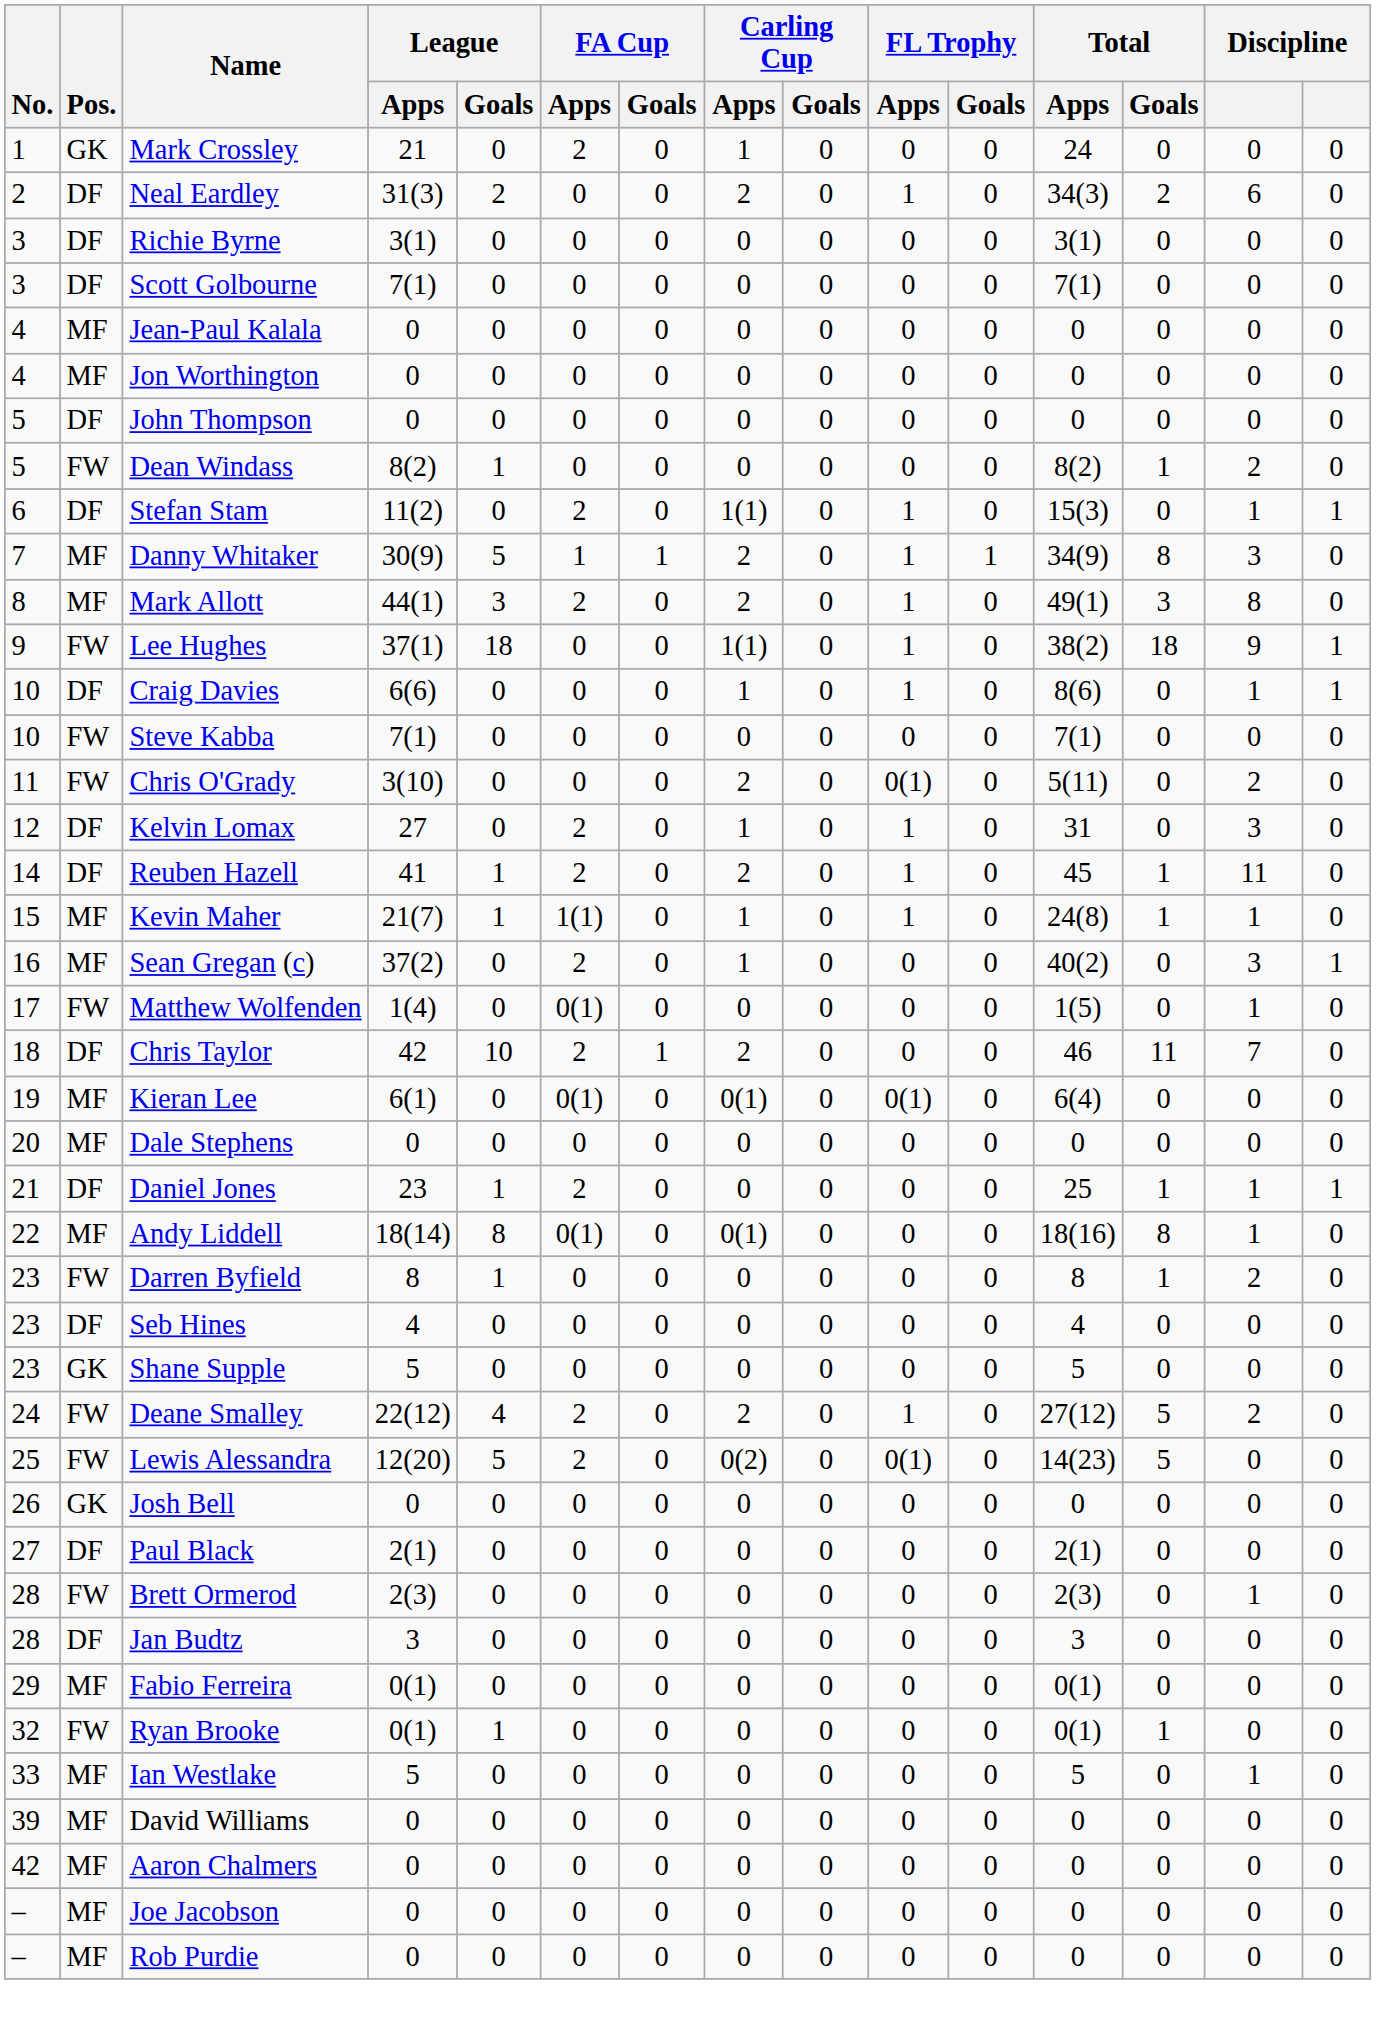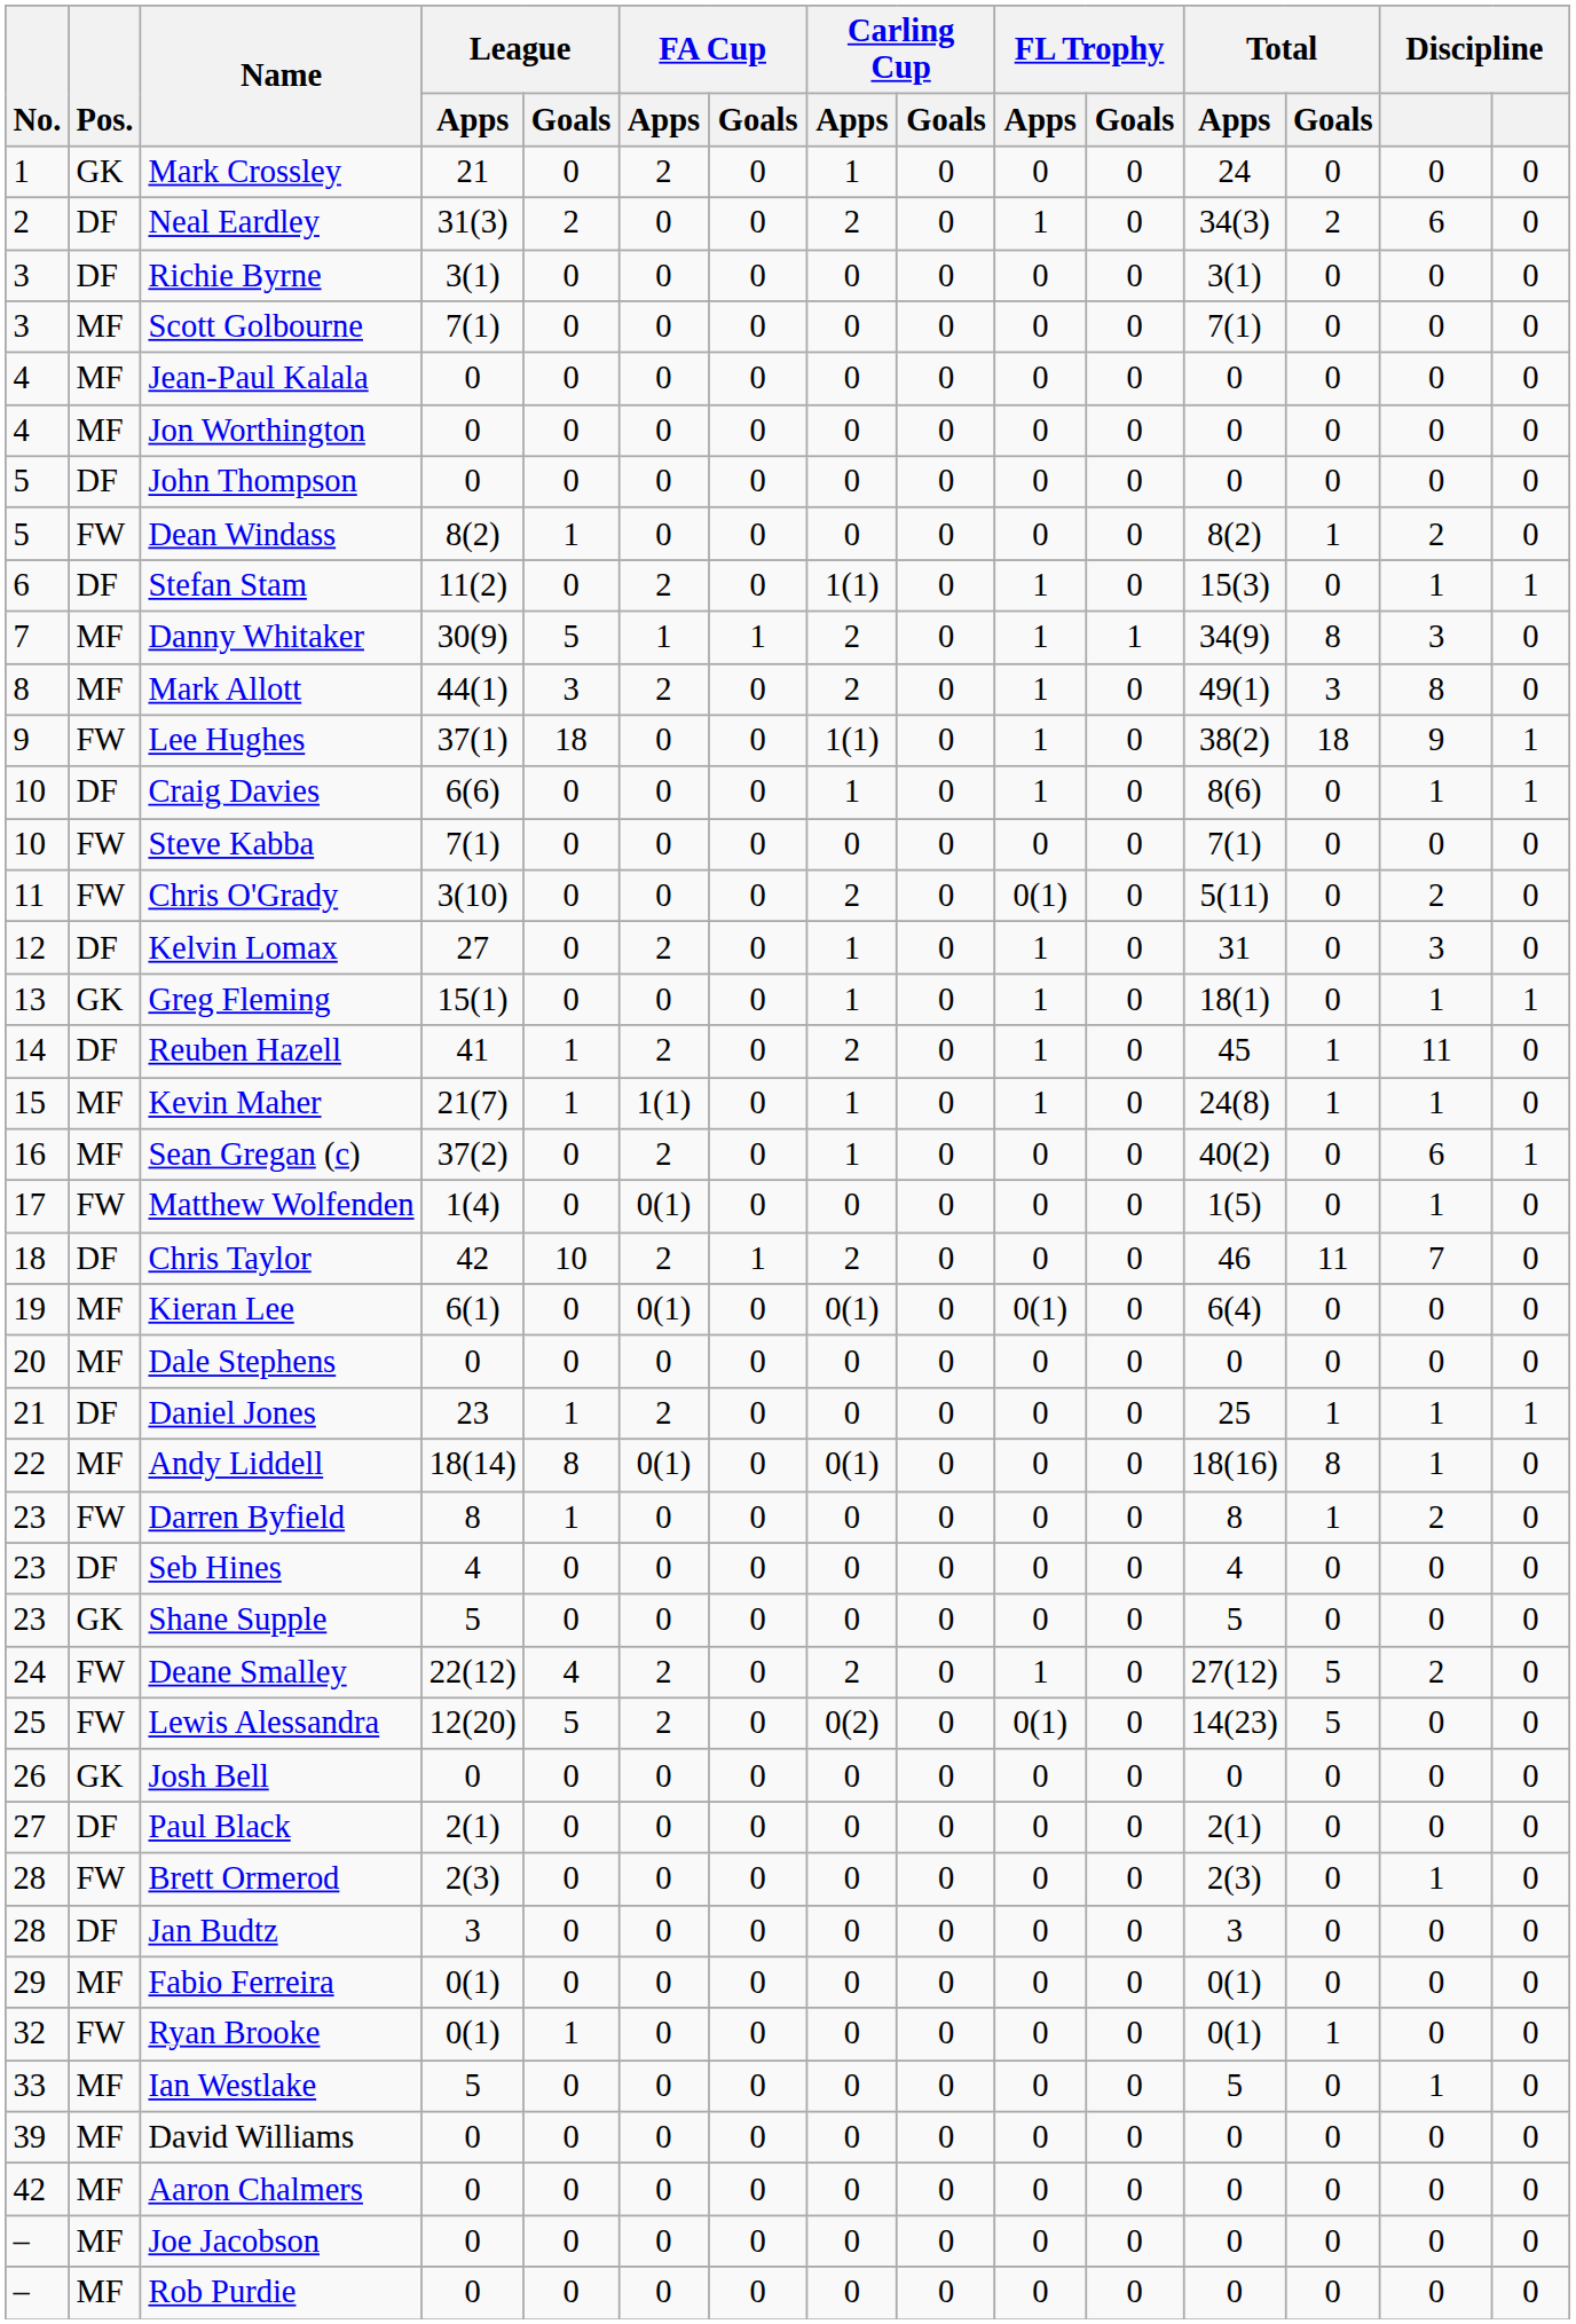 <table class=wikitable style="text-align:center;">
 <tr>
 <th rowspan=2 valign=bottom>No.</th>
 <th rowspan=2 valign=bottom>Pos.</th>
 <th rowspan=2>Name</th>
 <th colspan=2 width=85>League</th>
 <th colspan=2 width=85><a href='#'>FA Cup</a></th>
 <th colspan=2 width=85><a href='#'>Carling Cup</a></th>
 <th colspan=2 width=85><a href='#'>FL Trophy</a></th>
 <th colspan=2 width=85>Total</th>
 <th colspan=2 width=85>Discipline</th>
 </tr>
 <tr>
 <th>Apps</th>
 <th>Goals</th>
 <th>Apps</th>
 <th>Goals</th>
 <th>Apps</th>
 <th>Goals</th>
 <th>Apps</th>
 <th>Goals</th>
 <th>Apps</th>
 <th>Goals</th>
 <th></th>
 <th></th>
 </tr>
 <tr>
 <td align=left>1</td>
 <td align=left>GK</td>
 <td align=left> <a href='#'>Mark Crossley</a></td>
 <td>21</td>
 <td>0</td>
 <td>2</td>
 <td>0</td>
 <td>1</td>
 <td>0</td>
 <td>0</td>
 <td>0</td>
 <td>24</td>
 <td>0</td>
 <td>0</td>
 <td>0</td>
 </tr>
 <tr>
 <td align=left>2</td>
 <td align=left>DF</td>
 <td align=left> <a href='#'>Neal Eardley</a></td>
 <td>31(3)</td>
 <td>2</td>
 <td>0</td>
 <td>0</td>
 <td>2</td>
 <td>0</td>
 <td>1</td>
 <td>0</td>
 <td>34(3)</td>
 <td>2</td>
 <td>6</td>
 <td>0</td>
 </tr>
 <tr>
 <td align=left>3</td>
 <td align=left>DF</td>
 <td align=left> <a href='#'>Richie Byrne</a></td>
 <td>3(1)</td>
 <td>0</td>
 <td>0</td>
 <td>0</td>
 <td>0</td>
 <td>0</td>
 <td>0</td>
 <td>0</td>
 <td>3(1)</td>
 <td>0</td>
 <td>0</td>
 <td>0</td>
 </tr>
 <tr>
 <td align=left>3</td>
-<td align=left>DF</td>
+<td align=left>MF</td>
 <td align=left> <a href='#'>Scott Golbourne</a></td>
 <td>7(1)</td>
 <td>0</td>
 <td>0</td>
 <td>0</td>
 <td>0</td>
 <td>0</td>
 <td>0</td>
 <td>0</td>
 <td>7(1)</td>
 <td>0</td>
 <td>0</td>
 <td>0</td>
 </tr>
 <tr>
 <td align=left>4</td>
 <td align=left>MF</td>
 <td align=left> <a href='#'>Jean-Paul Kalala</a></td>
 <td>0</td>
 <td>0</td>
 <td>0</td>
 <td>0</td>
 <td>0</td>
 <td>0</td>
 <td>0</td>
 <td>0</td>
 <td>0</td>
 <td>0</td>
 <td>0</td>
 <td>0</td>
 </tr>
 <tr>
 <td align=left>4</td>
 <td align=left>MF</td>
 <td align=left> <a href='#'>Jon Worthington</a></td>
 <td>0</td>
 <td>0</td>
 <td>0</td>
 <td>0</td>
 <td>0</td>
 <td>0</td>
 <td>0</td>
 <td>0</td>
 <td>0</td>
 <td>0</td>
 <td>0</td>
 <td>0</td>
 </tr>
 <tr>
 <td align=left>5</td>
 <td align=left>DF</td>
 <td align=left> <a href='#'>John Thompson</a></td>
 <td>0</td>
 <td>0</td>
 <td>0</td>
 <td>0</td>
 <td>0</td>
 <td>0</td>
 <td>0</td>
 <td>0</td>
 <td>0</td>
 <td>0</td>
 <td>0</td>
 <td>0</td>
 </tr>
 <tr>
 <td align=left>5</td>
 <td align=left>FW</td>
 <td align=left> <a href='#'>Dean Windass</a></td>
 <td>8(2)</td>
 <td>1</td>
 <td>0</td>
 <td>0</td>
 <td>0</td>
 <td>0</td>
 <td>0</td>
 <td>0</td>
 <td>8(2)</td>
 <td>1</td>
 <td>2</td>
 <td>0</td>
 </tr>
 <tr>
 <td align=left>6</td>
 <td align=left>DF</td>
 <td align=left> <a href='#'>Stefan Stam</a></td>
 <td>11(2)</td>
 <td>0</td>
 <td>2</td>
 <td>0</td>
 <td>1(1)</td>
 <td>0</td>
 <td>1</td>
 <td>0</td>
 <td>15(3)</td>
 <td>0</td>
 <td>1</td>
 <td>1</td>
 </tr>
 <tr>
 <td align=left>7</td>
 <td align=left>MF</td>
 <td align=left> <a href='#'>Danny Whitaker</a></td>
 <td>30(9)</td>
 <td>5</td>
 <td>1</td>
 <td>1</td>
 <td>2</td>
 <td>0</td>
 <td>1</td>
 <td>1</td>
 <td>34(9)</td>
 <td>8</td>
 <td>3</td>
 <td>0</td>
 </tr>
 <tr>
 <td align=left>8</td>
 <td align=left>MF</td>
 <td align=left> <a href='#'>Mark Allott</a></td>
 <td>44(1)</td>
 <td>3</td>
 <td>2</td>
 <td>0</td>
 <td>2</td>
 <td>0</td>
 <td>1</td>
 <td>0</td>
 <td>49(1)</td>
 <td>3</td>
 <td>8</td>
 <td>0</td>
 </tr>
 <tr>
 <td align=left>9</td>
 <td align=left>FW</td>
 <td align=left> <a href='#'>Lee Hughes</a></td>
 <td>37(1)</td>
 <td>18</td>
 <td>0</td>
 <td>0</td>
 <td>1(1)</td>
 <td>0</td>
 <td>1</td>
 <td>0</td>
 <td>38(2)</td>
 <td>18</td>
 <td>9</td>
 <td>1</td>
 </tr>
 <tr>
 <td align=left>10</td>
 <td align=left>DF</td>
 <td align=left> <a href='#'>Craig Davies</a></td>
 <td>6(6)</td>
 <td>0</td>
 <td>0</td>
 <td>0</td>
 <td>1</td>
 <td>0</td>
 <td>1</td>
 <td>0</td>
 <td>8(6)</td>
 <td>0</td>
 <td>1</td>
 <td>1</td>
 </tr>
 <tr>
 <td align=left>10</td>
 <td align=left>FW</td>
 <td align=left> <a href='#'>Steve Kabba</a></td>
 <td>7(1)</td>
 <td>0</td>
 <td>0</td>
 <td>0</td>
 <td>0</td>
 <td>0</td>
 <td>0</td>
 <td>0</td>
 <td>7(1)</td>
 <td>0</td>
 <td>0</td>
 <td>0</td>
 </tr>
 <tr>
 <td align=left>11</td>
 <td align=left>FW</td>
 <td align=left> <a href='#'>Chris O'Grady</a></td>
 <td>3(10)</td>
 <td>0</td>
 <td>0</td>
 <td>0</td>
 <td>2</td>
 <td>0</td>
 <td>0(1)</td>
 <td>0</td>
 <td>5(11)</td>
 <td>0</td>
 <td>2</td>
 <td>0</td>
 </tr>
 <tr>
 <td align=left>12</td>
 <td align=left>DF</td>
 <td align=left> <a href='#'>Kelvin Lomax</a></td>
 <td>27</td>
 <td>0</td>
 <td>2</td>
 <td>0</td>
 <td>1</td>
 <td>0</td>
 <td>1</td>
 <td>0</td>
 <td>31</td>
 <td>0</td>
 <td>3</td>
 <td>0</td>
 </tr>
 <tr>
+<td align=left>13</td>
+<td align=left>GK</td>
+<td align=left> <a href='#'>Greg Fleming</a></td>
+<td>15(1)</td>
+<td>0</td>
+<td>0</td>
+<td>0</td>
+<td>1</td>
+<td>0</td>
+<td>1</td>
+<td>0</td>
+<td>18(1)</td>
+<td>0</td>
+<td>1</td>
+<td>1</td>
+</tr>
+<tr>
 <td align=left>14</td>
 <td align=left>DF</td>
 <td align=left> <a href='#'>Reuben Hazell</a></td>
 <td>41</td>
 <td>1</td>
 <td>2</td>
 <td>0</td>
 <td>2</td>
 <td>0</td>
 <td>1</td>
 <td>0</td>
 <td>45</td>
 <td>1</td>
 <td>11</td>
 <td>0</td>
 </tr>
 <tr>
 <td align=left>15</td>
 <td align=left>MF</td>
 <td align=left> <a href='#'>Kevin Maher</a></td>
 <td>21(7)</td>
 <td>1</td>
 <td>1(1)</td>
 <td>0</td>
 <td>1</td>
 <td>0</td>
 <td>1</td>
 <td>0</td>
 <td>24(8)</td>
 <td>1</td>
 <td>1</td>
 <td>0</td>
 </tr>
 <tr>
 <td align=left>16</td>
 <td align=left>MF</td>
 <td align=left> <a href='#'>Sean Gregan</a> (<a href='#'>c</a>)</td>
 <td>37(2)</td>
 <td>0</td>
 <td>2</td>
 <td>0</td>
 <td>1</td>
 <td>0</td>
 <td>0</td>
 <td>0</td>
 <td>40(2)</td>
 <td>0</td>
-<td>3</td>
+<td>6</td>
 <td>1</td>
 </tr>
 <tr>
 <td align=left>17</td>
 <td align=left>FW</td>
 <td align=left> <a href='#'>Matthew Wolfenden</a></td>
 <td>1(4)</td>
 <td>0</td>
 <td>0(1)</td>
 <td>0</td>
 <td>0</td>
 <td>0</td>
 <td>0</td>
 <td>0</td>
 <td>1(5)</td>
 <td>0</td>
 <td>1</td>
 <td>0</td>
 </tr>
 <tr>
 <td align=left>18</td>
 <td align=left>DF</td>
 <td align=left> <a href='#'>Chris Taylor</a></td>
 <td>42</td>
 <td>10</td>
 <td>2</td>
 <td>1</td>
 <td>2</td>
 <td>0</td>
 <td>0</td>
 <td>0</td>
 <td>46</td>
 <td>11</td>
 <td>7</td>
 <td>0</td>
 </tr>
 <tr>
 <td align=left>19</td>
 <td align=left>MF</td>
 <td align=left> <a href='#'>Kieran Lee</a></td>
 <td>6(1)</td>
 <td>0</td>
 <td>0(1)</td>
 <td>0</td>
 <td>0(1)</td>
 <td>0</td>
 <td>0(1)</td>
 <td>0</td>
 <td>6(4)</td>
 <td>0</td>
 <td>0</td>
 <td>0</td>
 </tr>
 <tr>
 <td align=left>20</td>
 <td align=left>MF</td>
 <td align=left> <a href='#'>Dale Stephens</a></td>
 <td>0</td>
 <td>0</td>
 <td>0</td>
 <td>0</td>
 <td>0</td>
 <td>0</td>
 <td>0</td>
 <td>0</td>
 <td>0</td>
 <td>0</td>
 <td>0</td>
 <td>0</td>
 </tr>
 <tr>
 <td align=left>21</td>
 <td align=left>DF</td>
 <td align=left> <a href='#'>Daniel Jones</a></td>
 <td>23</td>
 <td>1</td>
 <td>2</td>
 <td>0</td>
 <td>0</td>
 <td>0</td>
 <td>0</td>
 <td>0</td>
 <td>25</td>
 <td>1</td>
 <td>1</td>
 <td>1</td>
 </tr>
 <tr>
 <td align=left>22</td>
 <td align=left>MF</td>
 <td align=left> <a href='#'>Andy Liddell</a></td>
 <td>18(14)</td>
 <td>8</td>
 <td>0(1)</td>
 <td>0</td>
 <td>0(1)</td>
 <td>0</td>
 <td>0</td>
 <td>0</td>
 <td>18(16)</td>
 <td>8</td>
 <td>1</td>
 <td>0</td>
 </tr>
 <tr>
 <td align=left>23</td>
 <td align=left>FW</td>
 <td align=left> <a href='#'>Darren Byfield</a></td>
 <td>8</td>
 <td>1</td>
 <td>0</td>
 <td>0</td>
 <td>0</td>
 <td>0</td>
 <td>0</td>
 <td>0</td>
 <td>8</td>
 <td>1</td>
 <td>2</td>
 <td>0</td>
 </tr>
 <tr>
 <td align=left>23</td>
 <td align=left>DF</td>
 <td align=left> <a href='#'>Seb Hines</a></td>
 <td>4</td>
 <td>0</td>
 <td>0</td>
 <td>0</td>
 <td>0</td>
 <td>0</td>
 <td>0</td>
 <td>0</td>
 <td>4</td>
 <td>0</td>
 <td>0</td>
 <td>0</td>
 </tr>
 <tr>
 <td align=left>23</td>
 <td align=left>GK</td>
 <td align=left> <a href='#'>Shane Supple</a></td>
 <td>5</td>
 <td>0</td>
 <td>0</td>
 <td>0</td>
 <td>0</td>
 <td>0</td>
 <td>0</td>
 <td>0</td>
 <td>5</td>
 <td>0</td>
 <td>0</td>
 <td>0</td>
 </tr>
 <tr>
 <td align=left>24</td>
 <td align=left>FW</td>
 <td align=left> <a href='#'>Deane Smalley</a></td>
 <td>22(12)</td>
 <td>4</td>
 <td>2</td>
 <td>0</td>
 <td>2</td>
 <td>0</td>
 <td>1</td>
 <td>0</td>
 <td>27(12)</td>
 <td>5</td>
 <td>2</td>
 <td>0</td>
 </tr>
 <tr>
 <td align=left>25</td>
 <td align=left>FW</td>
 <td align=left> <a href='#'>Lewis Alessandra</a></td>
 <td>12(20)</td>
 <td>5</td>
 <td>2</td>
 <td>0</td>
 <td>0(2)</td>
 <td>0</td>
 <td>0(1)</td>
 <td>0</td>
 <td>14(23)</td>
 <td>5</td>
 <td>0</td>
 <td>0</td>
 </tr>
 <tr>
 <td align=left>26</td>
 <td align=left>GK</td>
 <td align=left> <a href='#'>Josh Bell</a></td>
 <td>0</td>
 <td>0</td>
 <td>0</td>
 <td>0</td>
 <td>0</td>
 <td>0</td>
 <td>0</td>
 <td>0</td>
 <td>0</td>
 <td>0</td>
 <td>0</td>
 <td>0</td>
 </tr>
 <tr>
 <td align=left>27</td>
 <td align=left>DF</td>
 <td align=left> <a href='#'>Paul Black</a></td>
 <td>2(1)</td>
 <td>0</td>
 <td>0</td>
 <td>0</td>
 <td>0</td>
 <td>0</td>
 <td>0</td>
 <td>0</td>
 <td>2(1)</td>
 <td>0</td>
 <td>0</td>
 <td>0</td>
 </tr>
 <tr>
 <td align=left>28</td>
 <td align=left>FW</td>
 <td align=left> <a href='#'>Brett Ormerod</a></td>
 <td>2(3)</td>
 <td>0</td>
 <td>0</td>
 <td>0</td>
 <td>0</td>
 <td>0</td>
 <td>0</td>
 <td>0</td>
 <td>2(3)</td>
 <td>0</td>
 <td>1</td>
 <td>0</td>
 </tr>
 <tr>
 <td align=left>28</td>
 <td align=left>DF</td>
 <td align=left> <a href='#'>Jan Budtz</a></td>
 <td>3</td>
 <td>0</td>
 <td>0</td>
 <td>0</td>
 <td>0</td>
 <td>0</td>
 <td>0</td>
 <td>0</td>
 <td>3</td>
 <td>0</td>
 <td>0</td>
 <td>0</td>
 </tr>
 <tr>
 <td align=left>29</td>
 <td align=left>MF</td>
 <td align=left> <a href='#'>Fabio Ferreira</a></td>
 <td>0(1)</td>
 <td>0</td>
 <td>0</td>
 <td>0</td>
 <td>0</td>
 <td>0</td>
 <td>0</td>
 <td>0</td>
 <td>0(1)</td>
 <td>0</td>
 <td>0</td>
 <td>0</td>
 </tr>
 <tr>
 <td align=left>32</td>
 <td align=left>FW</td>
 <td align=left> <a href='#'>Ryan Brooke</a></td>
 <td>0(1)</td>
 <td>1</td>
 <td>0</td>
 <td>0</td>
 <td>0</td>
 <td>0</td>
 <td>0</td>
 <td>0</td>
 <td>0(1)</td>
 <td>1</td>
 <td>0</td>
 <td>0</td>
 </tr>
 <tr>
 <td align=left>33</td>
 <td align=left>MF</td>
 <td align=left> <a href='#'>Ian Westlake</a></td>
 <td>5</td>
 <td>0</td>
 <td>0</td>
 <td>0</td>
 <td>0</td>
 <td>0</td>
 <td>0</td>
 <td>0</td>
 <td>5</td>
 <td>0</td>
 <td>1</td>
 <td>0</td>
 </tr>
 <tr>
 <td align=left>39</td>
 <td align=left>MF</td>
 <td align=left> David Williams</td>
 <td>0</td>
 <td>0</td>
 <td>0</td>
 <td>0</td>
 <td>0</td>
 <td>0</td>
 <td>0</td>
 <td>0</td>
 <td>0</td>
 <td>0</td>
 <td>0</td>
 <td>0</td>
 </tr>
 <tr>
 <td align=left>42</td>
 <td align=left>MF</td>
 <td align=left> <a href='#'>Aaron Chalmers</a></td>
 <td>0</td>
 <td>0</td>
 <td>0</td>
 <td>0</td>
 <td>0</td>
 <td>0</td>
 <td>0</td>
 <td>0</td>
 <td>0</td>
 <td>0</td>
 <td>0</td>
 <td>0</td>
 </tr>
 <tr>
 <td align=left>–</td>
 <td align=left>MF</td>
 <td align=left> <a href='#'>Joe Jacobson</a></td>
 <td>0</td>
 <td>0</td>
 <td>0</td>
 <td>0</td>
 <td>0</td>
 <td>0</td>
 <td>0</td>
 <td>0</td>
 <td>0</td>
 <td>0</td>
 <td>0</td>
 <td>0</td>
 </tr>
 <tr>
 <td align=left>–</td>
 <td align=left>MF</td>
 <td align=left> <a href='#'>Rob Purdie</a></td>
 <td>0</td>
 <td>0</td>
 <td>0</td>
 <td>0</td>
 <td>0</td>
 <td>0</td>
 <td>0</td>
 <td>0</td>
 <td>0</td>
 <td>0</td>
 <td>0</td>
 <td>0</td>
 </tr>
 </table>
